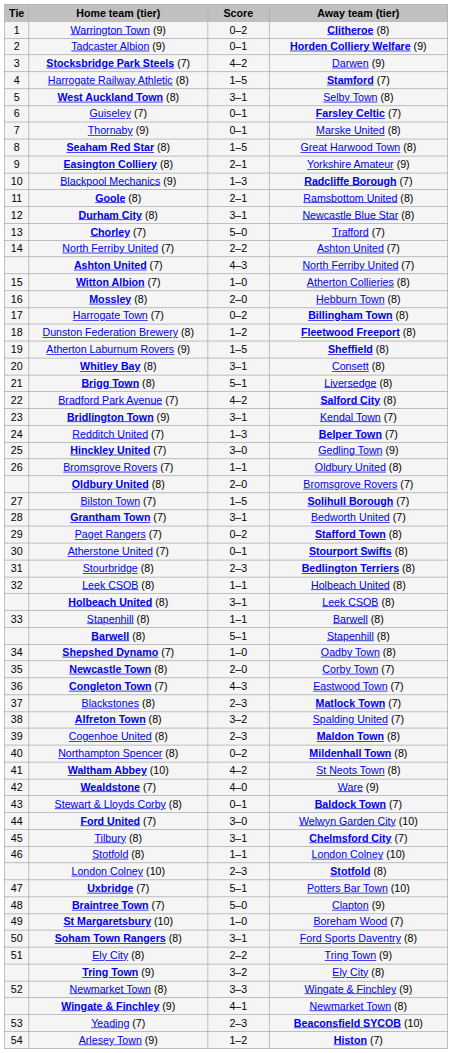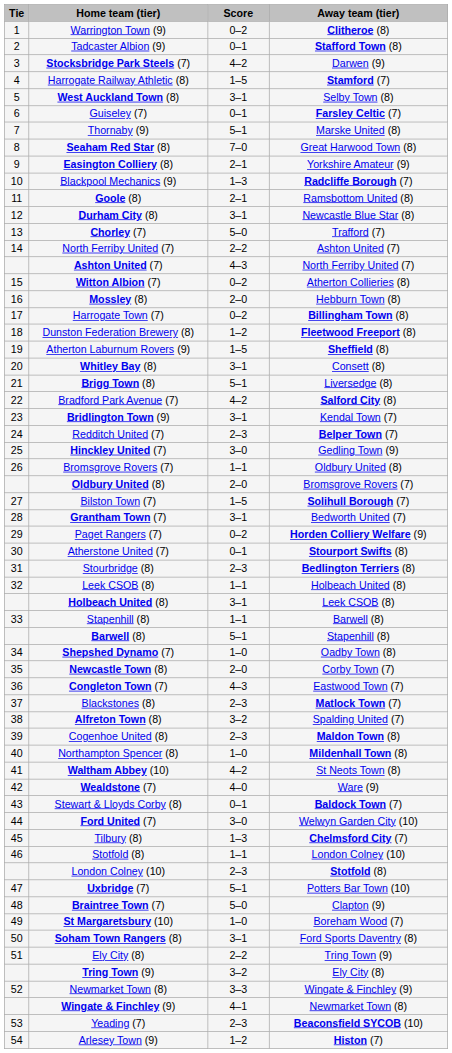 <table class="wikitable" style="width: 600px; background:WhiteSmoke; text-align:center; font-size:90%">
 <tr>
 <td scope="col" style="width:  5.00%; background:silver;"><strong>Tie</strong></td>
 <td scope="col" style="width: 36.25%; background:silver;"><strong>Home team (tier)</strong></td>
 <td scope="col" style="width: 12.50%; background:silver;"><strong>Score</strong></td>
 <td scope="col" style="width: 36.25%; background:silver;"><strong>Away team (tier)</strong></td>
 </tr>
 <tr>
 <td>1</td>
 <td><a href='#'>Warrington Town</a> (9)</td>
 <td>0–2</td>
 <td><strong><a href='#'>Clitheroe</a></strong> (8)</td>
 </tr>
 <tr>
 <td>2</td>
 <td><a href='#'>Tadcaster Albion</a> (9)</td>
 <td>0–1</td>
-<td><strong><a href='#'>Horden Colliery Welfare</a></strong> (9)</td>
+<td><strong><a href='#'>Stafford Town</a></strong> (8)</td>
 </tr>
 <tr>
 <td>3</td>
 <td><strong><a href='#'>Stocksbridge Park Steels</a></strong> (7)</td>
 <td>4–2</td>
 <td><a href='#'>Darwen</a> (9)</td>
 </tr>
 <tr>
 <td>4</td>
 <td><a href='#'>Harrogate Railway Athletic</a> (8)</td>
 <td>1–5</td>
 <td><strong><a href='#'>Stamford</a></strong> (7)</td>
 </tr>
 <tr>
 <td>5</td>
 <td><strong><a href='#'>West Auckland Town</a></strong> (8)</td>
 <td>3–1</td>
 <td><a href='#'>Selby Town</a> (8)</td>
 </tr>
 <tr>
 <td>6</td>
 <td><a href='#'>Guiseley</a> (7)</td>
 <td>0–1</td>
 <td><strong><a href='#'>Farsley Celtic</a></strong> (7)</td>
 </tr>
 <tr>
 <td>7</td>
 <td><a href='#'>Thornaby</a> (9)</td>
-<td>0–1</td>
+<td>5–1</td>
 <td><a href='#'>Marske United</a> (8)</td>
 </tr>
 <tr>
 <td>8</td>
 <td><strong><a href='#'>Seaham Red Star</a></strong> (8)</td>
-<td>1–5</td>
+<td>7–0</td>
 <td><a href='#'>Great Harwood Town</a> (8)</td>
 </tr>
 <tr>
 <td>9</td>
 <td><strong><a href='#'>Easington Colliery</a></strong> (8)</td>
 <td>2–1</td>
 <td><a href='#'>Yorkshire Amateur</a> (9)</td>
 </tr>
 <tr>
 <td>10</td>
 <td><a href='#'>Blackpool Mechanics</a> (9)</td>
 <td>1–3</td>
 <td><strong><a href='#'>Radcliffe Borough</a></strong> (7)</td>
 </tr>
 <tr>
 <td>11</td>
 <td><strong><a href='#'>Goole</a></strong> (8)</td>
 <td>2–1</td>
 <td><a href='#'>Ramsbottom United</a> (8)</td>
 </tr>
 <tr>
 <td>12</td>
 <td><strong><a href='#'>Durham City</a></strong> (8)</td>
 <td>3–1</td>
 <td><a href='#'>Newcastle Blue Star</a> (8)</td>
 </tr>
 <tr>
 <td>13</td>
 <td><strong><a href='#'>Chorley</a></strong> (7)</td>
 <td>5–0</td>
 <td><a href='#'>Trafford</a> (7)</td>
 </tr>
 <tr>
 <td>14</td>
 <td><a href='#'>North Ferriby United</a> (7)</td>
 <td>2–2</td>
 <td><a href='#'>Ashton United</a> (7)</td>
 </tr>
 <tr>
 <td><em></em></td>
 <td><strong><a href='#'>Ashton United</a></strong> (7)</td>
 <td>4–3</td>
 <td><a href='#'>North Ferriby United</a> (7)</td>
 </tr>
 <tr>
 <td>15</td>
 <td><strong><a href='#'>Witton Albion</a></strong> (7)</td>
-<td>1–0</td>
+<td>0–2</td>
 <td><a href='#'>Atherton Collieries</a> (8)</td>
 </tr>
 <tr>
 <td>16</td>
 <td><strong><a href='#'>Mossley</a></strong> (8)</td>
 <td>2–0</td>
 <td><a href='#'>Hebburn Town</a> (8)</td>
 </tr>
 <tr>
 <td>17</td>
 <td><a href='#'>Harrogate Town</a> (7)</td>
 <td>0–2</td>
 <td><strong><a href='#'>Billingham Town</a></strong> (8)</td>
 </tr>
 <tr>
 <td>18</td>
 <td><a href='#'>Dunston Federation Brewery</a> (8)</td>
 <td>1–2</td>
 <td><strong><a href='#'>Fleetwood Freeport</a></strong> (8)</td>
 </tr>
 <tr>
 <td>19</td>
 <td><a href='#'>Atherton Laburnum Rovers</a> (9)</td>
 <td>1–5</td>
 <td><strong><a href='#'>Sheffield</a></strong> (8)</td>
 </tr>
 <tr>
 <td>20</td>
 <td><strong><a href='#'>Whitley Bay</a></strong> (8)</td>
 <td>3–1</td>
 <td><a href='#'>Consett</a> (8)</td>
 </tr>
 <tr>
 <td>21</td>
 <td><strong><a href='#'>Brigg Town</a></strong> (8)</td>
 <td>5–1</td>
 <td><a href='#'>Liversedge</a> (8)</td>
 </tr>
 <tr>
 <td>22</td>
 <td><a href='#'>Bradford Park Avenue</a> (7)</td>
 <td>4–2</td>
 <td><strong><a href='#'>Salford City</a></strong> (8)</td>
 </tr>
 <tr>
 <td>23</td>
 <td><strong><a href='#'>Bridlington Town</a></strong> (9)</td>
 <td>3–1</td>
 <td><a href='#'>Kendal Town</a> (7)</td>
 </tr>
 <tr>
 <td>24</td>
 <td><a href='#'>Redditch United</a> (7)</td>
-<td>1–3</td>
+<td>2–3</td>
 <td><strong><a href='#'>Belper Town</a></strong> (7)</td>
 </tr>
 <tr>
 <td>25</td>
 <td><strong><a href='#'>Hinckley United</a></strong> (7)</td>
 <td>3–0</td>
 <td><a href='#'>Gedling Town</a> (9)</td>
 </tr>
 <tr>
 <td>26</td>
 <td><a href='#'>Bromsgrove Rovers</a> (7)</td>
 <td>1–1</td>
 <td><a href='#'>Oldbury United</a> (8)</td>
 </tr>
 <tr>
 <td><em></em></td>
 <td><strong><a href='#'>Oldbury United</a></strong> (8)</td>
 <td>2–0</td>
 <td><a href='#'>Bromsgrove Rovers</a> (7)</td>
 </tr>
 <tr>
 <td>27</td>
 <td><a href='#'>Bilston Town</a> (7)</td>
 <td>1–5</td>
 <td><strong><a href='#'>Solihull Borough</a></strong> (7)</td>
 </tr>
 <tr>
 <td>28</td>
 <td><strong><a href='#'>Grantham Town</a></strong> (7)</td>
 <td>3–1</td>
 <td><a href='#'>Bedworth United</a> (7)</td>
 </tr>
 <tr>
 <td>29</td>
 <td><a href='#'>Paget Rangers</a> (7)</td>
 <td>0–2</td>
-<td><strong><a href='#'>Stafford Town</a></strong> (8)</td>
+<td><strong><a href='#'>Horden Colliery Welfare</a></strong> (9)</td>
 </tr>
 <tr>
 <td>30</td>
 <td><a href='#'>Atherstone United</a> (7)</td>
 <td>0–1</td>
 <td><strong><a href='#'>Stourport Swifts</a></strong> (8)</td>
 </tr>
 <tr>
 <td>31</td>
 <td><a href='#'>Stourbridge</a> (8)</td>
 <td>2–3</td>
 <td><strong><a href='#'>Bedlington Terriers</a></strong> (8)</td>
 </tr>
 <tr>
 <td>32</td>
 <td><a href='#'>Leek CSOB</a> (8)</td>
 <td>1–1</td>
 <td><a href='#'>Holbeach United</a> (8)</td>
 </tr>
 <tr>
 <td><em></em></td>
 <td><strong><a href='#'>Holbeach United</a></strong> (8)</td>
 <td>3–1</td>
 <td><a href='#'>Leek CSOB</a> (8)</td>
 </tr>
 <tr>
 <td>33</td>
 <td><a href='#'>Stapenhill</a> (8)</td>
 <td>1–1</td>
 <td><a href='#'>Barwell</a> (8)</td>
 </tr>
 <tr>
 <td><em></em></td>
 <td><strong><a href='#'>Barwell</a></strong> (8)</td>
 <td>5–1</td>
 <td><a href='#'>Stapenhill</a> (8)</td>
 </tr>
 <tr>
 <td>34</td>
 <td><strong><a href='#'>Shepshed Dynamo</a></strong> (7)</td>
 <td>1–0</td>
 <td><a href='#'>Oadby Town</a> (8)</td>
 </tr>
 <tr>
 <td>35</td>
 <td><strong><a href='#'>Newcastle Town</a></strong> (8)</td>
 <td>2–0</td>
 <td><a href='#'>Corby Town</a> (7)</td>
 </tr>
 <tr>
 <td>36</td>
 <td><strong><a href='#'>Congleton Town</a></strong> (7)</td>
 <td>4–3</td>
 <td><a href='#'>Eastwood Town</a> (7)</td>
 </tr>
 <tr>
 <td>37</td>
 <td><a href='#'>Blackstones</a> (8)</td>
 <td>2–3</td>
 <td><strong><a href='#'>Matlock Town</a></strong> (7)</td>
 </tr>
 <tr>
 <td>38</td>
 <td><strong><a href='#'>Alfreton Town</a></strong> (8)</td>
 <td>3–2</td>
 <td><a href='#'>Spalding United</a> (7)</td>
 </tr>
 <tr>
 <td>39</td>
 <td><a href='#'>Cogenhoe United</a> (8)</td>
 <td>2–3</td>
 <td><strong><a href='#'>Maldon Town</a></strong> (8)</td>
 </tr>
 <tr>
 <td>40</td>
 <td><a href='#'>Northampton Spencer</a> (8)</td>
-<td>0–2</td>
+<td>1–0</td>
 <td><strong><a href='#'>Mildenhall Town</a></strong> (8)</td>
 </tr>
 <tr>
 <td>41</td>
 <td><strong><a href='#'>Waltham Abbey</a></strong> (10)</td>
 <td>4–2</td>
 <td><a href='#'>St Neots Town</a> (8)</td>
 </tr>
 <tr>
 <td>42</td>
 <td><strong><a href='#'>Wealdstone</a></strong> (7)</td>
 <td>4–0</td>
 <td><a href='#'>Ware</a> (9)</td>
 </tr>
 <tr>
 <td>43</td>
 <td><a href='#'>Stewart & Lloyds Corby</a> (8)</td>
 <td>0–1</td>
 <td><strong><a href='#'>Baldock Town</a></strong> (7)</td>
 </tr>
 <tr>
 <td>44</td>
 <td><strong><a href='#'>Ford United</a></strong> (7)</td>
 <td>3–0</td>
 <td><a href='#'>Welwyn Garden City</a> (10)</td>
 </tr>
 <tr>
 <td>45</td>
 <td><a href='#'>Tilbury</a> (8)</td>
-<td>3–1</td>
+<td>1–3</td>
 <td><strong><a href='#'>Chelmsford City</a></strong> (7)</td>
 </tr>
 <tr>
 <td>46</td>
 <td><a href='#'>Stotfold</a> (8)</td>
 <td>1–1</td>
 <td><a href='#'>London Colney</a> (10)</td>
 </tr>
 <tr>
 <td><em></em></td>
 <td><a href='#'>London Colney</a> (10)</td>
 <td>2–3</td>
 <td><strong><a href='#'>Stotfold</a></strong> (8)</td>
 </tr>
 <tr>
 <td>47</td>
 <td><strong><a href='#'>Uxbridge</a></strong> (7)</td>
 <td>5–1</td>
 <td><a href='#'>Potters Bar Town</a> (10)</td>
 </tr>
 <tr>
 <td>48</td>
 <td><strong><a href='#'>Braintree Town</a></strong> (7)</td>
 <td>5–0</td>
 <td><a href='#'>Clapton</a> (9)</td>
 </tr>
 <tr>
 <td>49</td>
 <td><strong><a href='#'>St Margaretsbury</a></strong> (10)</td>
 <td>1–0</td>
 <td><a href='#'>Boreham Wood</a> (7)</td>
 </tr>
 <tr>
 <td>50</td>
 <td><strong><a href='#'>Soham Town Rangers</a></strong> (8)</td>
 <td>3–1</td>
 <td><a href='#'>Ford Sports Daventry</a> (8)</td>
 </tr>
 <tr>
 <td>51</td>
 <td><a href='#'>Ely City</a> (8)</td>
 <td>2–2</td>
 <td><a href='#'>Tring Town</a> (9)</td>
 </tr>
 <tr>
 <td><em></em></td>
 <td><strong><a href='#'>Tring Town</a></strong> (9)</td>
 <td>3–2</td>
 <td><a href='#'>Ely City</a> (8)</td>
 </tr>
 <tr>
 <td>52</td>
 <td><a href='#'>Newmarket Town</a> (8)</td>
 <td>3–3</td>
 <td><a href='#'>Wingate & Finchley</a> (9)</td>
 </tr>
 <tr>
 <td><em></em></td>
 <td><strong><a href='#'>Wingate & Finchley</a></strong> (9)</td>
 <td>4–1</td>
 <td><a href='#'>Newmarket Town</a> (8)</td>
 </tr>
 <tr>
 <td>53</td>
 <td><a href='#'>Yeading</a> (7)</td>
 <td>2–3</td>
 <td><strong><a href='#'>Beaconsfield SYCOB</a></strong> (10)</td>
 </tr>
 <tr>
 <td>54</td>
 <td><a href='#'>Arlesey Town</a> (9)</td>
 <td>1–2</td>
 <td><strong><a href='#'>Histon</a></strong> (7)</td>
 </tr>
 </table>
